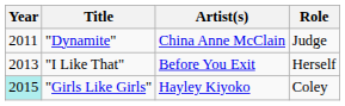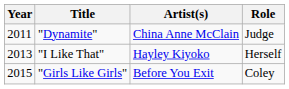 <table class="wikitable">
 <tr>
 <th>Year</th>
 <th>Title</th>
 <th>Artist(s)</th>
 <th>Role</th>
 </tr>
 <tr>
 <td>2011</td>
 <td>"<a href='#'>Dynamite</a>"</td>
 <td><a href='#'>China Anne McClain</a></td>
 <td>Judge</td>
 </tr>
 <tr>
 <td>2013</td>
 <td>"I Like That"</td>
-<td><a href='#'>Before You Exit</a></td>
+<td><a href='#'>Hayley Kiyoko</a></td>
 <td>Herself</td>
 </tr>
 <tr>
-<td style="background: paleturquoise;">2015</td>
+<td>2015</td>
 <td>"<a href='#'>Girls Like Girls</a>"</td>
-<td><a href='#'>Hayley Kiyoko</a></td>
+<td><a href='#'>Before You Exit</a></td>
 <td>Coley</td>
 </tr>
 </table>
